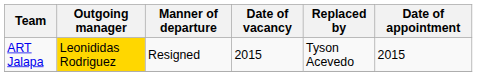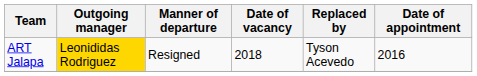 <table class="wikitable">
 <tr>
 <th>Team</th>
 <th>Outgoing manager</th>
 <th>Manner of departure</th>
 <th>Date of vacancy</th>
 <th>Replaced by</th>
 <th>Date of appointment</th>
 </tr>
 <tr>
 <td><a href='#'>ART Jalapa</a></td>
 <td style="background: gold;"> Leonididas Rodriguez</td>
 <td>Resigned</td>
-<td>2015</td>
+<td>2018</td>
 <td> Tyson Acevedo</td>
-<td>2015</td>
+<td>2016</td>
 </tr>
 <tr>
 </tr>
 </table>
